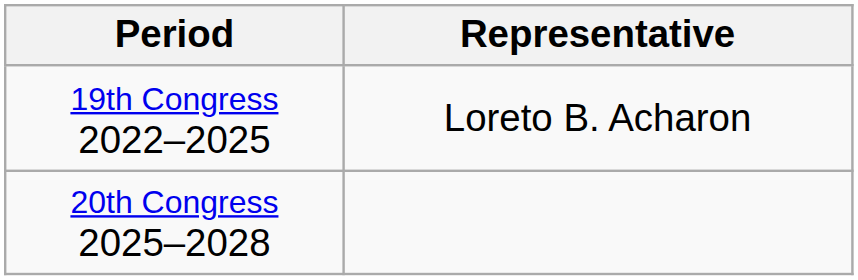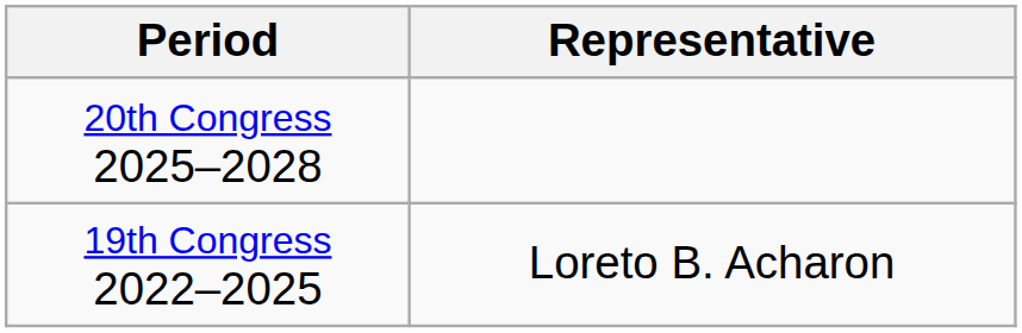 <table class="wikitable" style="text-align:center; width:40%;">
 <tr>
 <th width="40%">Period</th>
 <th>Representative</th>
 </tr>
 <tr>
+<td><small><a href='#'>20th Congress</a></small><br>2025–2028</td>
+<td></td>
+</tr>
+<tr>
 <td><small><a href='#'>19th Congress</a></small><br>2022–2025</td>
 <td>Loreto B. Acharon</td>
 </tr>
-<tr>
-<td><small><a href='#'>20th Congress</a></small><br>2025–2028</td>
-<td></td>
-</tr>
 </table>
